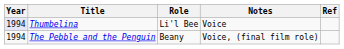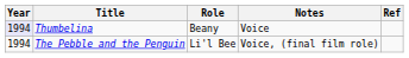 <table class="wikitable">
 <tr>
 <th>Year</th>
 <th>Title</th>
 <th>Role</th>
 <th>Notes</th>
 <th>Ref</th>
 </tr>
 <tr>
 <td style="background: lavender;">1994</td>
 <td><em><a href='#'>Thumbelina</a></em></td>
-<td>Li'l Bee</td>
+<td>Beany</td>
 <td>Voice</td>
 <td></td>
 </tr>
 <tr>
 <td>1994</td>
 <td><em><a href='#'>The Pebble and the Penguin</a></em></td>
-<td>Beany</td>
+<td>Li'l Bee</td>
 <td>Voice, (final film role)</td>
 <td></td>
 </tr>
 </table>
